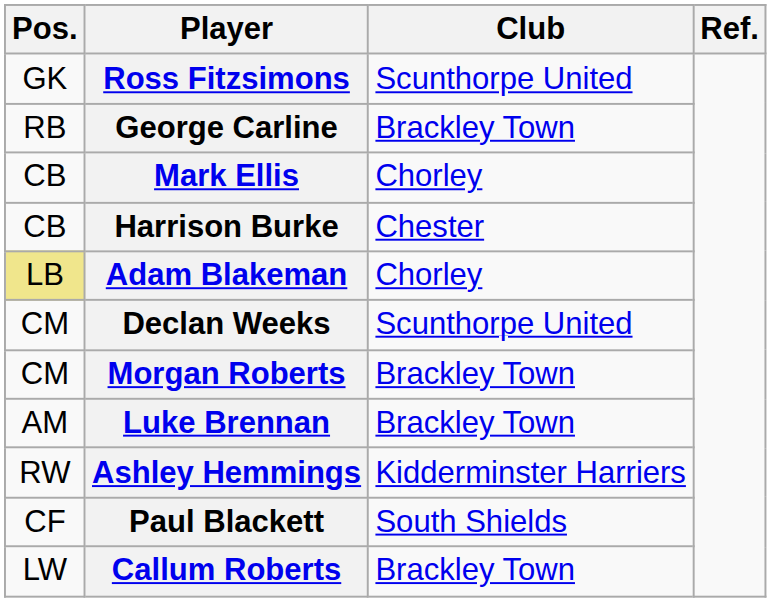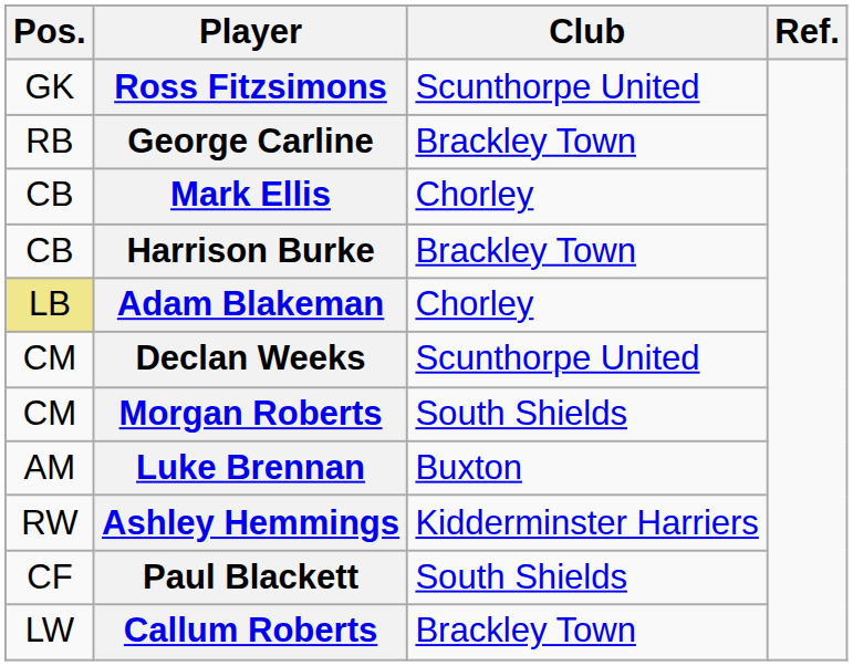 <table class="wikitable plainrowheaders" style="text-align: left">
 <tr>
 <th scope="col">Pos.</th>
 <th scope="col">Player</th>
 <th scope="col">Club</th>
 <th>Ref.</th>
 </tr>
 <tr>
 <td style="text-align:center">GK</td>
 <th scope="row"> <a href='#'>Ross Fitzsimons</a></th>
 <td><a href='#'>Scunthorpe United</a></td>
 <td rowspan="11"></td>
 </tr>
 <tr>
 <td style="text-align:center">RB</td>
 <th scope="row"> George Carline</th>
 <td><a href='#'>Brackley Town</a></td>
 </tr>
 <tr>
 <td style="text-align:center">CB</td>
 <th scope="row"> <a href='#'>Mark Ellis</a></th>
 <td><a href='#'>Chorley</a></td>
 </tr>
 <tr>
 <td style="text-align:center">CB</td>
 <th scope="row"> Harrison Burke</th>
-<td><a href='#'>Chester</a></td>
+<td><a href='#'>Brackley Town</a></td>
 </tr>
 <tr>
 <td style="background: khaki; text-align:center">LB</td>
 <th scope="row"> <a href='#'>Adam Blakeman</a></th>
 <td><a href='#'>Chorley</a></td>
 </tr>
 <tr>
 <td style="text-align:center">CM</td>
 <th scope="row"> Declan Weeks</th>
 <td><a href='#'>Scunthorpe United</a></td>
 </tr>
 <tr>
 <td style="text-align:center">CM</td>
 <th scope="row"> <a href='#'>Morgan Roberts</a></th>
-<td><a href='#'>Brackley Town</a></td>
+<td><a href='#'>South Shields</a></td>
 </tr>
 <tr>
 <td style="text-align:center">AM</td>
 <th scope="row"> <a href='#'>Luke Brennan</a></th>
-<td><a href='#'>Brackley Town</a></td>
+<td><a href='#'>Buxton</a></td>
 </tr>
 <tr>
 <td style="text-align:center">RW</td>
 <th scope="row"> <a href='#'>Ashley Hemmings</a></th>
 <td><a href='#'>Kidderminster Harriers</a></td>
 </tr>
 <tr>
 <td style="text-align:center">CF</td>
 <th scope="row"> Paul Blackett</th>
 <td><a href='#'>South Shields</a></td>
 </tr>
 <tr>
 <td style="text-align:center">LW</td>
 <th scope="row"> <a href='#'>Callum Roberts</a></th>
 <td><a href='#'>Brackley Town</a></td>
 </tr>
 </table>
